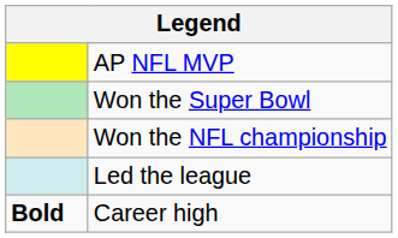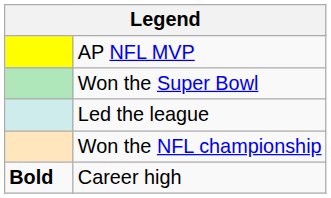 <table class="wikitable">
 <tr>
 <th colspan="2">Legend</th>
 </tr>
 <tr>
 <td style="background:#ff0; width:3em;"></td>
 <td>AP <a href='#'>NFL MVP</a></td>
 </tr>
 <tr>
 <td style="background:#afe6ba; width:3em;"></td>
 <td>Won the <a href='#'>Super Bowl</a></td>
 </tr>
 <tr>
+<td style="background:#cfecec; width:3em;"></td>
+<td>Led the league</td>
+</tr>
+<tr>
 <td style="background:#ffe6bd; width:3em;"></td>
 <td>Won the <a href='#'>NFL championship</a></td>
-</tr>
-<tr>
-<td style="background:#cfecec; width:3em;"></td>
-<td>Led the league</td>
 </tr>
 <tr>
 <td><strong>Bold</strong></td>
 <td>Career high</td>
 </tr>
 </table>
